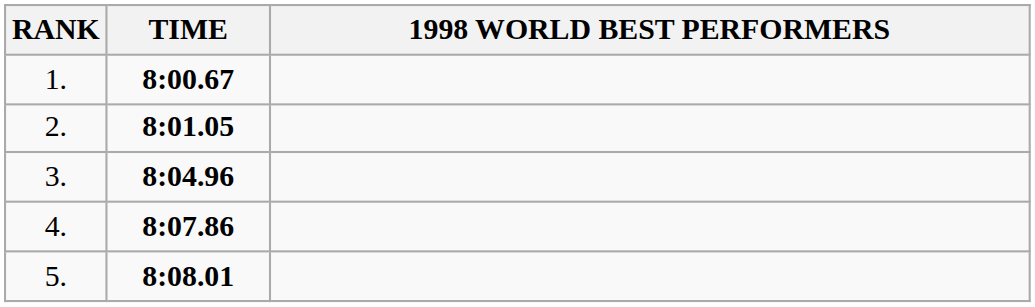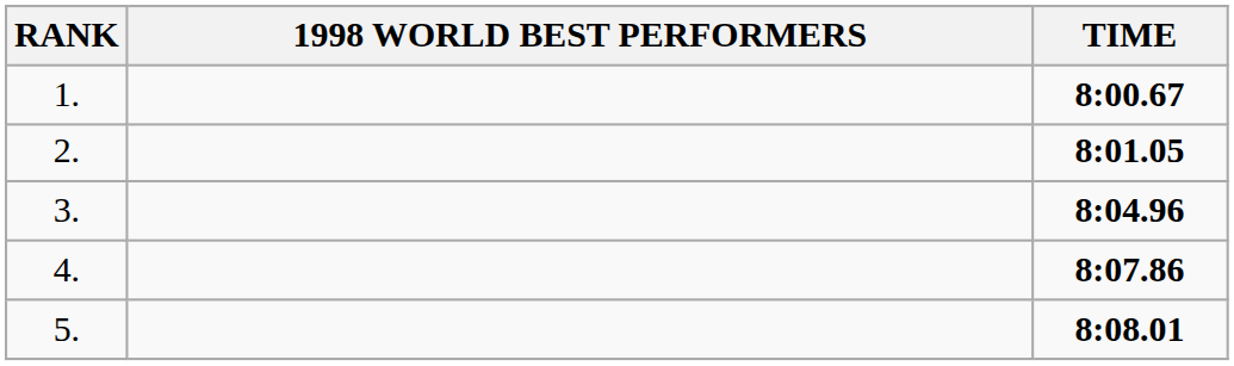 <table class="wikitable" style="border-collapse: collapse; font-size: 90%;">
 <tr>
 <th>RANK</th>
+<th align="center" style="width: 25em">1998 WORLD BEST PERFORMERS</th>
 <th align="center" style="width: 5em">TIME</th>
-<th align="center" style="width: 25em">1998 WORLD BEST PERFORMERS</th>
 </tr>
 <tr>
 <td align="center">1.</td>
+<td></td>
 <td align="center"><strong>8:00.67</strong></td>
-<td></td>
 </tr>
 <tr>
 <td align="center">2.</td>
+<td></td>
 <td align="center"><strong>8:01.05</strong></td>
-<td></td>
 </tr>
 <tr>
 <td align="center">3.</td>
+<td></td>
 <td align="center"><strong>8:04.96</strong></td>
-<td></td>
 </tr>
 <tr>
 <td align="center">4.</td>
+<td></td>
 <td align="center"><strong>8:07.86</strong></td>
-<td></td>
 </tr>
 <tr>
 <td align="center">5.</td>
+<td></td>
 <td align="center"><strong>8:08.01</strong></td>
-<td></td>
 </tr>
 </table>
